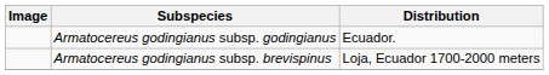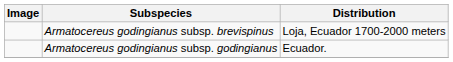 <table class="wikitable">
 <tr>
 <th>Image</th>
 <th>Subspecies</th>
 <th>Distribution</th>
 </tr>
 <tr>
 <td></td>
+<td><em>Armatocereus godingianus</em> subsp. <em>brevispinus</em> </td>
+<td>Loja, Ecuador 1700-2000 meters</td>
+</tr>
+<tr>
+<td></td>
 <td><em>Armatocereus godingianus</em> subsp. <em>godingianus</em></td>
 <td>Ecuador.</td>
 </tr>
 <tr>
-<td></td>
-<td><em>Armatocereus godingianus</em> subsp. <em>brevispinus</em> </td>
-<td>Loja, Ecuador 1700-2000 meters</td>
-</tr>
-<tr>
 </tr>
 </table>
